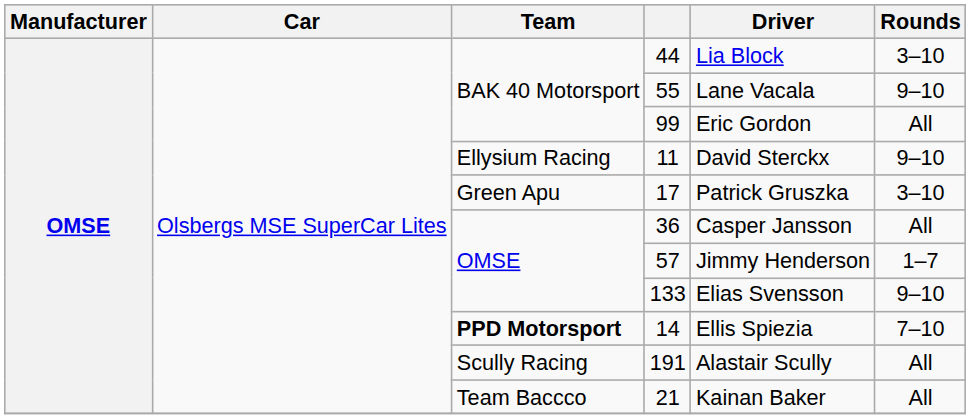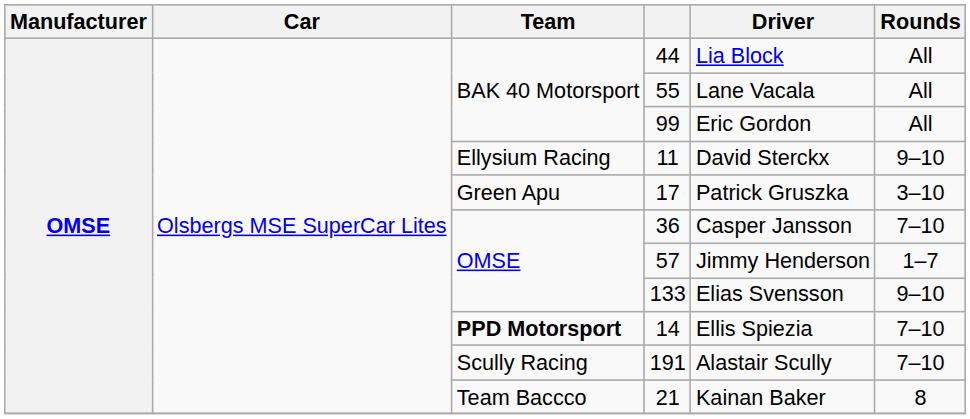 <table class="wikitable" style="font-size:85%;">
 <tr>
 <th>Manufacturer</th>
 <th>Car</th>
 <th>Team</th>
 <th></th>
 <th>Driver</th>
 <th>Rounds</th>
 </tr>
 <tr>
 <th rowspan="11"><a href='#'>OMSE</a></th>
 <td rowspan="11" align="center"><a href='#'>Olsbergs MSE SuperCar Lites</a></td>
 <td rowspan="3"> BAK 40 Motorsport</td>
 <td align=center>44</td>
 <td> <a href='#'>Lia Block</a></td>
-<td align="center">3–10</td>
+<td align=center>All</td>
 </tr>
 <tr>
 <td align=center>55</td>
 <td> Lane Vacala</td>
-<td align="center">9–10</td>
+<td align=center>All</td>
 </tr>
 <tr>
 <td align=center>99</td>
 <td> Eric Gordon</td>
 <td align=center>All</td>
 </tr>
 <tr>
 <td> Ellysium Racing</td>
 <td align="center">11</td>
 <td> David Sterckx</td>
 <td align="center">9–10</td>
 </tr>
 <tr>
 <td> Green Apu</td>
 <td align="center">17</td>
 <td> Patrick Gruszka</td>
 <td align="center">3–10</td>
 </tr>
 <tr>
 <td rowspan="3"> <a href='#'>OMSE</a></td>
 <td align="center">36</td>
 <td> Casper Jansson</td>
-<td align="center">All</td>
+<td align="center">7–10</td>
 </tr>
 <tr>
 <td align="center">57</td>
 <td> Jimmy Henderson</td>
 <td align="center">1–7</td>
 </tr>
 <tr>
 <td align="center">133</td>
 <td> Elias Svensson</td>
 <td align="center">9–10</td>
 </tr>
 <tr>
 <td><strong> PPD Motorsport</strong></td>
 <td align="center">14</td>
 <td> Ellis Spiezia</td>
 <td align="center">7–10</td>
 </tr>
 <tr>
 <td> Scully Racing</td>
 <td align="center">191</td>
 <td> Alastair Scully</td>
-<td align=center>All</td>
+<td align="center">7–10</td>
 </tr>
 <tr>
 <td> Team Baccco</td>
 <td align="center">21</td>
 <td> Kainan Baker</td>
-<td align=center>All</td>
+<td align="center">8</td>
 </tr>
 <tr>
 </tr>
 </table>
